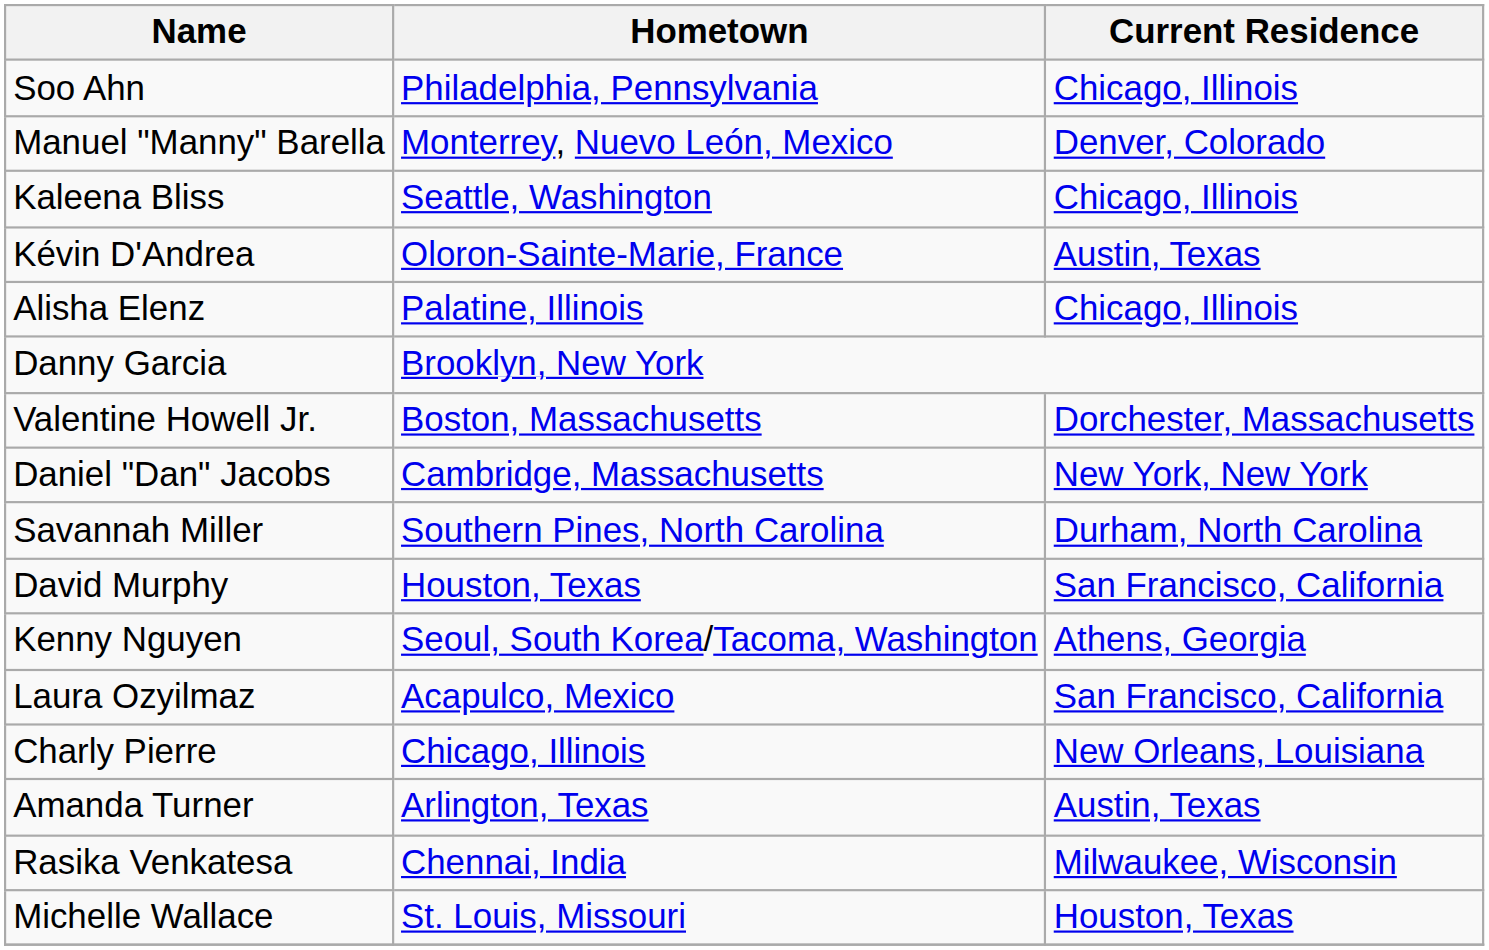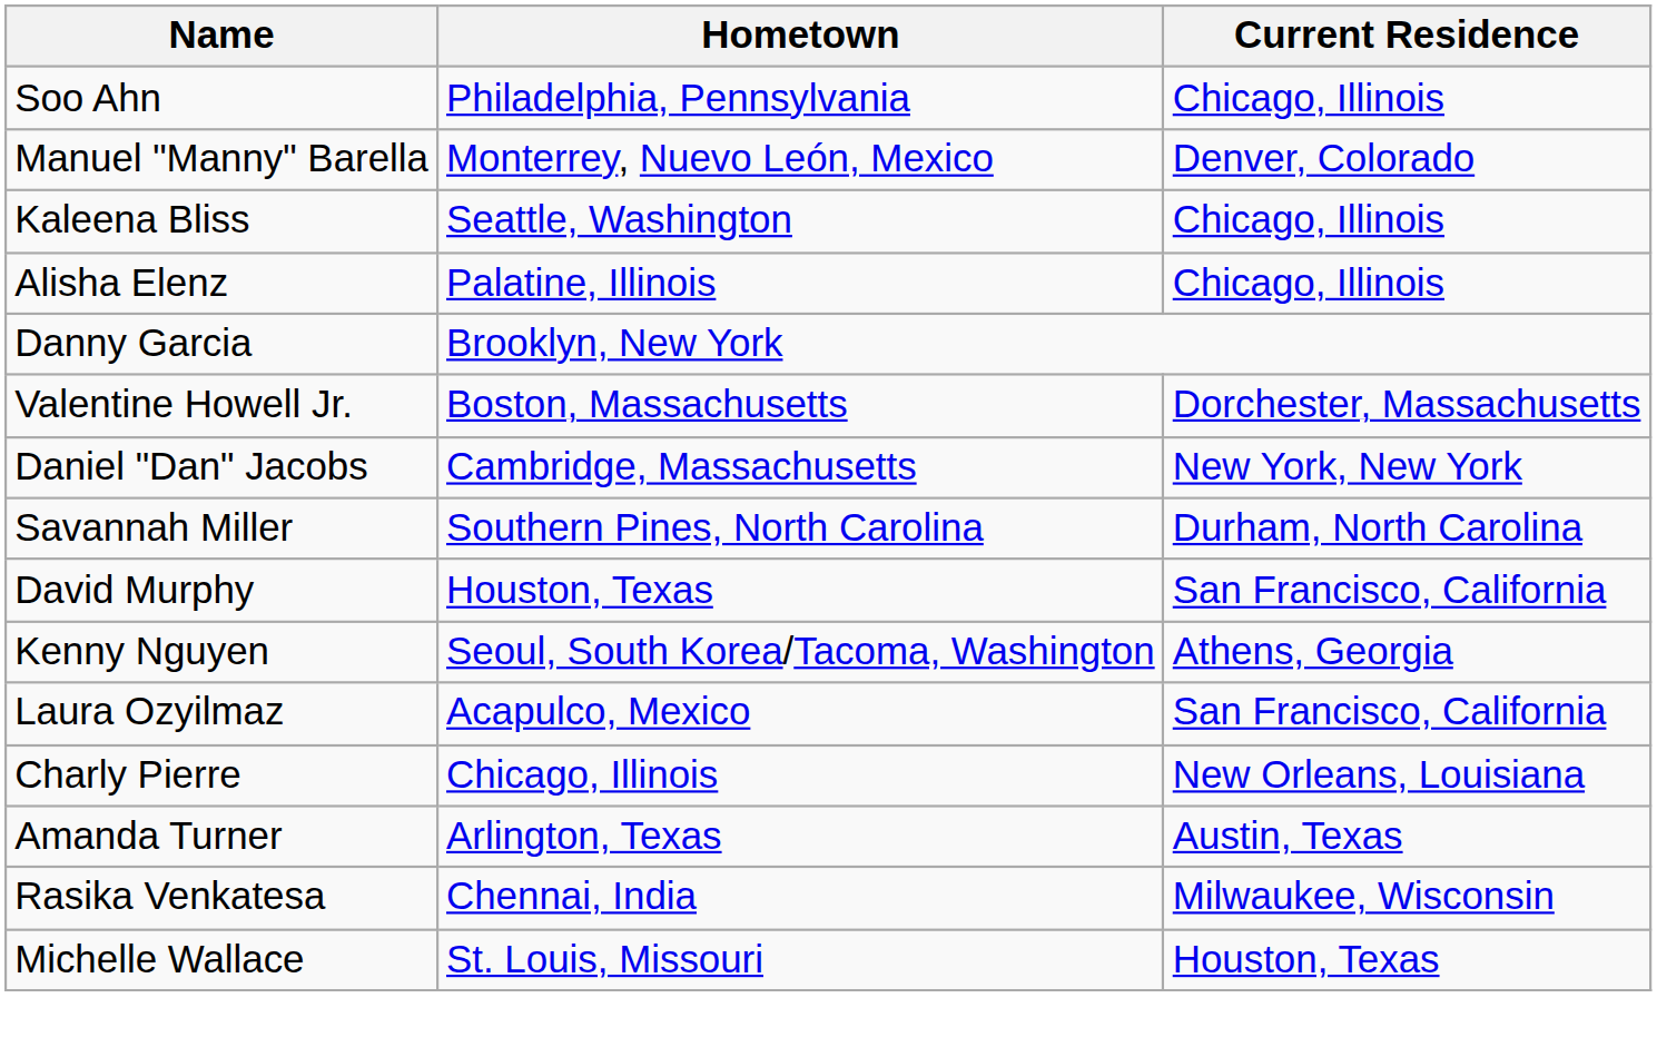 <table class="wikitable sortable">
 <tr>
 <th>Name</th>
 <th>Hometown</th>
 <th>Current Residence</th>
 </tr>
 <tr>
 <td>Soo Ahn</td>
 <td><a href='#'>Philadelphia, Pennsylvania</a></td>
 <td><a href='#'>Chicago, Illinois</a></td>
 </tr>
 <tr>
 <td>Manuel "Manny" Barella</td>
 <td><a href='#'>Monterrey</a>, <a href='#'>Nuevo León, Mexico</a></td>
 <td><a href='#'>Denver, Colorado</a></td>
 </tr>
 <tr>
 <td>Kaleena Bliss</td>
 <td><a href='#'>Seattle, Washington</a></td>
 <td><a href='#'>Chicago, Illinois</a></td>
-</tr>
-<tr>
-<td>Kévin D'Andrea</td>
-<td><a href='#'>Oloron-Sainte-Marie, France</a></td>
-<td><a href='#'>Austin, Texas</a></td>
 </tr>
 <tr>
 <td>Alisha Elenz</td>
 <td><a href='#'>Palatine, Illinois</a></td>
 <td><a href='#'>Chicago, Illinois</a></td>
 </tr>
 <tr>
 <td>Danny Garcia</td>
 <td colspan="2"><a href='#'>Brooklyn, New York</a></td>
 </tr>
 <tr>
 <td>Valentine Howell Jr.</td>
 <td><a href='#'>Boston, Massachusetts</a></td>
 <td><a href='#'>Dorchester, Massachusetts</a></td>
 </tr>
 <tr>
 <td>Daniel "Dan" Jacobs</td>
 <td><a href='#'>Cambridge, Massachusetts</a></td>
 <td><a href='#'>New York, New York</a></td>
 </tr>
 <tr>
 <td>Savannah Miller</td>
 <td><a href='#'>Southern Pines, North Carolina</a></td>
 <td><a href='#'>Durham, North Carolina</a></td>
 </tr>
 <tr>
 <td>David Murphy</td>
 <td><a href='#'>Houston, Texas</a></td>
 <td><a href='#'>San Francisco, California</a></td>
 </tr>
 <tr>
 <td>Kenny Nguyen</td>
 <td><a href='#'>Seoul, South Korea</a>/<a href='#'>Tacoma, Washington</a></td>
 <td><a href='#'>Athens, Georgia</a></td>
 </tr>
 <tr>
 <td>Laura Ozyilmaz</td>
 <td><a href='#'>Acapulco, Mexico</a></td>
 <td><a href='#'>San Francisco, California</a></td>
 </tr>
 <tr>
 <td>Charly Pierre</td>
 <td><a href='#'>Chicago, Illinois</a></td>
 <td><a href='#'>New Orleans, Louisiana</a></td>
 </tr>
 <tr>
 <td>Amanda Turner</td>
 <td><a href='#'>Arlington, Texas</a></td>
 <td><a href='#'>Austin, Texas</a></td>
 </tr>
 <tr>
 <td>Rasika Venkatesa</td>
 <td><a href='#'>Chennai, India</a></td>
 <td><a href='#'>Milwaukee, Wisconsin</a></td>
 </tr>
 <tr>
 <td>Michelle Wallace</td>
 <td><a href='#'>St. Louis, Missouri</a></td>
 <td><a href='#'>Houston, Texas</a></td>
 </tr>
 <tr>
 </tr>
 </table>
